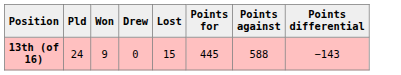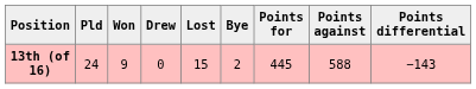 <table style=border-collapse:collapse border=1 cellspacing=0 cellpadding=5>
 <tr style="text-align:center; background:#efefef;">
 <th width=20>Position</th>
 <th width=20>Pld</th>
 <th width=20>Won</th>
 <th width=20>Drew</th>
 <th width=20>Lost</th>
+<th width=20>Bye</th>
 <th width=20>Points for</th>
 <th width=20>Points against</th>
 <th width=25>Points differential</th>
 </tr>
 <tr style="text-align:center; background:#ffc0c0;">
 <td><strong>13th (of 16)</strong></td>
 <td>24</td>
 <td>9</td>
 <td>0</td>
 <td>15</td>
+<td>2</td>
 <td>445</td>
 <td>588</td>
 <td>−143</td>
 </tr>
 </table>
